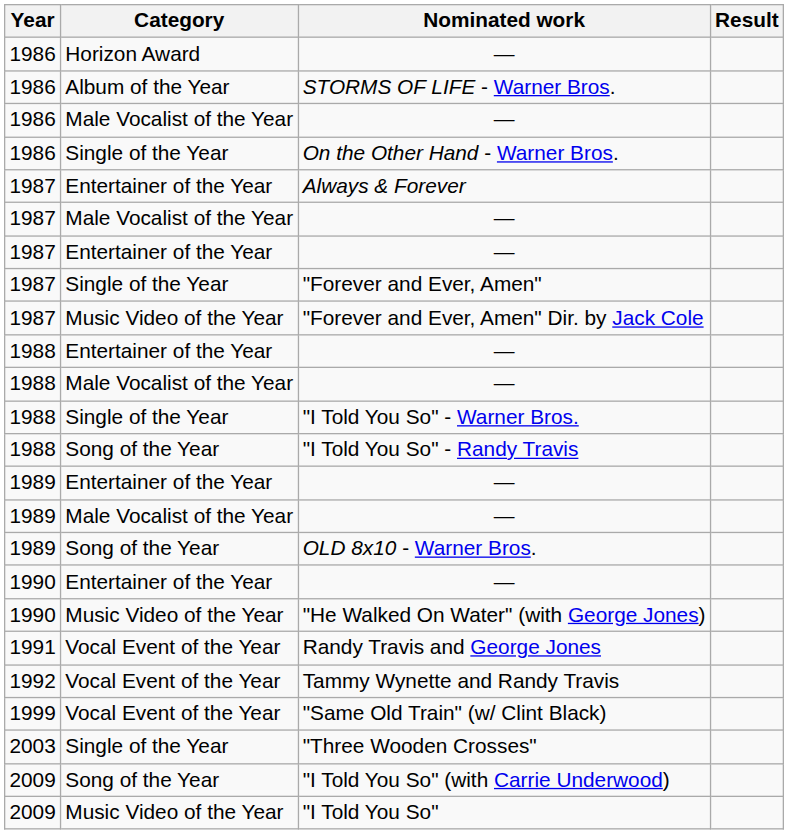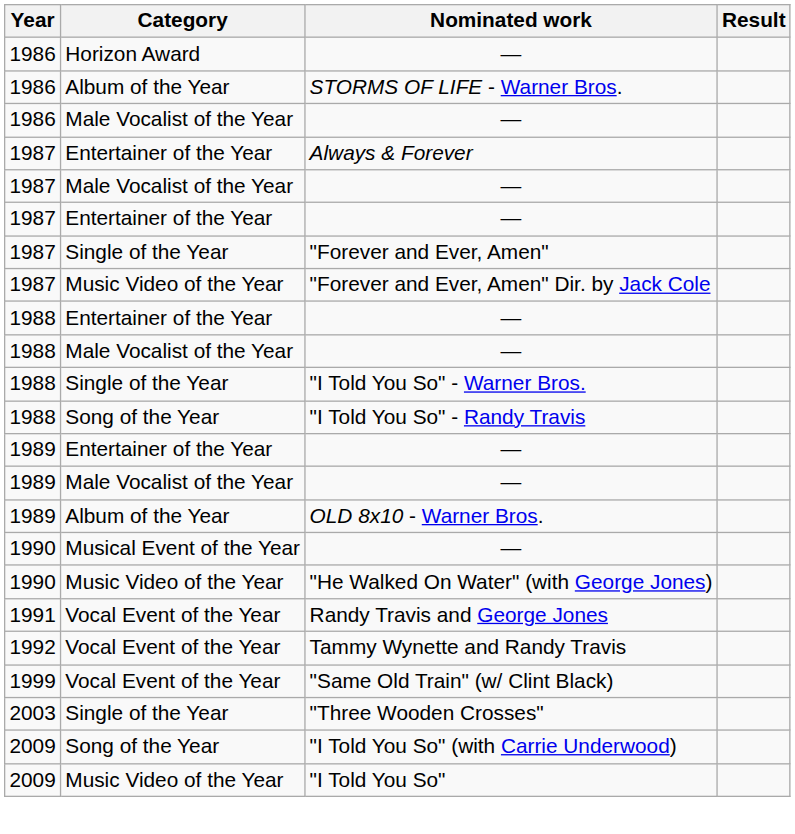 <table class="wikitable sortable">
 <tr>
 <th>Year</th>
 <th>Category</th>
 <th>Nominated work</th>
 <th>Result</th>
 </tr>
 <tr>
 <td>1986</td>
 <td>Horizon Award</td>
 <td style="text-align:center;">—</td>
 <td></td>
 </tr>
 <tr>
 <td>1986</td>
 <td>Album of the Year</td>
 <td><em>STORMS OF LIFE</em> - <a href='#'>Warner Bros</a>.</td>
 <td></td>
 </tr>
 <tr>
 <td>1986</td>
 <td>Male Vocalist of the Year</td>
 <td style="text-align:center;">—</td>
-<td></td>
-</tr>
-<tr>
-<td>1986</td>
-<td>Single of the Year</td>
-<td><em>On the Other Hand</em> - <a href='#'>Warner Bros</a>.</td>
 <td></td>
 </tr>
 <tr>
 <td>1987</td>
 <td>Entertainer of the Year</td>
 <td><em>Always & Forever</em></td>
 <td></td>
 </tr>
 <tr>
 <td>1987</td>
 <td>Male Vocalist of the Year</td>
 <td style="text-align:center;">—</td>
 <td></td>
 </tr>
 <tr>
 <td>1987</td>
 <td>Entertainer of the Year</td>
 <td style="text-align:center;">—</td>
 <td></td>
 </tr>
 <tr>
 <td>1987</td>
 <td>Single of the Year</td>
 <td>"Forever and Ever, Amen"</td>
 <td></td>
 </tr>
 <tr>
 <td>1987</td>
 <td>Music Video of the Year</td>
 <td>"Forever and Ever, Amen" Dir. by <a href='#'>Jack Cole</a></td>
 <td></td>
 </tr>
 <tr>
 <td>1988</td>
 <td>Entertainer of the Year</td>
 <td style="text-align:center;">—</td>
 <td></td>
 </tr>
 <tr>
 <td>1988</td>
 <td>Male Vocalist of the Year</td>
 <td style="text-align:center;">—</td>
 <td></td>
 </tr>
 <tr>
 <td>1988</td>
 <td>Single of the Year</td>
 <td>"I Told You So" - <a href='#'>Warner Bros.</a></td>
 <td></td>
 </tr>
 <tr>
 <td>1988</td>
 <td>Song of the Year</td>
 <td>"I Told You So" - <a href='#'>Randy Travis</a></td>
 <td></td>
 </tr>
 <tr>
 <td>1989</td>
 <td>Entertainer of the Year</td>
 <td style="text-align:center;">—</td>
 <td></td>
 </tr>
 <tr>
 <td>1989</td>
 <td>Male Vocalist of the Year</td>
 <td style="text-align:center;">—</td>
 <td></td>
 </tr>
 <tr>
 <td>1989</td>
-<td>Song of the Year</td>
+<td>Album of the Year</td>
 <td><em>OLD 8x10</em> - <a href='#'>Warner Bros</a>.</td>
 <td></td>
 </tr>
 <tr>
 <td>1990</td>
-<td>Entertainer of the Year</td>
+<td>Musical Event of the Year</td>
 <td style="text-align:center;">—</td>
 <td></td>
 </tr>
 <tr>
 <td>1990</td>
 <td>Music Video of the Year</td>
 <td>"He Walked On Water" (with <a href='#'>George Jones</a>)</td>
 <td></td>
 </tr>
 <tr>
 <td>1991</td>
 <td>Vocal Event of the Year</td>
 <td>Randy Travis and <a href='#'>George Jones</a></td>
 <td></td>
 </tr>
 <tr>
 <td>1992</td>
 <td>Vocal Event of the Year</td>
 <td>Tammy Wynette and Randy Travis</td>
 <td></td>
 </tr>
 <tr>
 <td>1999</td>
 <td>Vocal Event of the Year</td>
 <td>"Same Old Train" (w/ Clint Black)</td>
 <td></td>
 </tr>
 <tr>
 <td>2003</td>
 <td>Single of the Year</td>
 <td>"Three Wooden Crosses"</td>
 <td></td>
 </tr>
 <tr>
 <td>2009</td>
 <td>Song of the Year</td>
 <td>"I Told You So" (with <a href='#'>Carrie Underwood</a>)</td>
 <td></td>
 </tr>
 <tr>
 <td>2009</td>
 <td>Music Video of the Year</td>
 <td>"I Told You So"</td>
 <td></td>
 </tr>
 </table>
